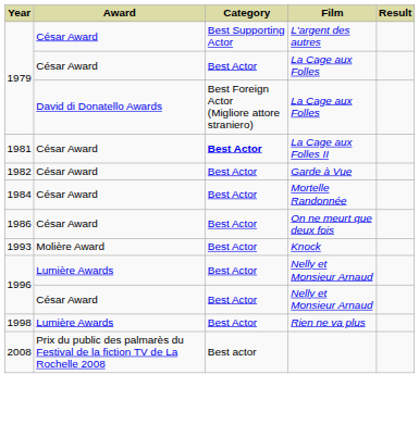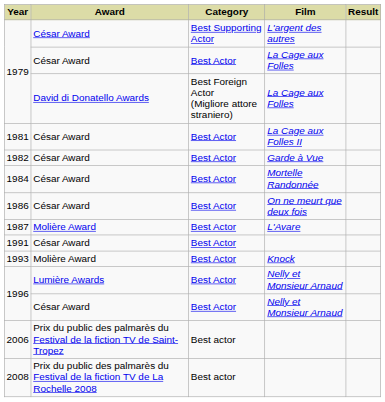 <table class="wikitable centre">
 <tr>
 <th ! align="center" style="background: #DCDCA7;">Year</th>
 <th ! align="center" style="background: #DCDCA7;">Award</th>
 <th ! align="center" style="background: #DCDCA7;">Category</th>
 <th ! align="center" style="background: #DCDCA7;">Film</th>
 <th ! align="center" style="background: #DCDCA7;">Result</th>
 </tr>
 <tr>
 <td rowspan=3>1979</td>
 <td><a href='#'>César Award</a></td>
 <td><a href='#'>Best Supporting Actor</a></td>
 <td><em><a href='#'>L'argent des autres</a></em></td>
 <td></td>
 </tr>
 <tr>
 <td>César Award</td>
 <td><a href='#'>Best Actor</a></td>
 <td><em><a href='#'>La Cage aux Folles</a></em></td>
 <td></td>
 </tr>
 <tr>
 <td><a href='#'>David di Donatello Awards</a></td>
 <td>Best Foreign Actor <br>(Migliore attore straniero)</td>
 <td><em><a href='#'>La Cage aux Folles</a></em></td>
 <td></td>
 </tr>
 <tr>
 <td>1981</td>
 <td>César Award</td>
-<td><strong><a href='#'>Best Actor</a></strong></td>
+<td><a href='#'>Best Actor</a></td>
 <td><em><a href='#'>La Cage aux Folles II</a></em></td>
 <td></td>
 </tr>
 <tr>
 <td>1982</td>
 <td>César Award</td>
 <td><a href='#'>Best Actor</a></td>
 <td><em><a href='#'>Garde à Vue</a></em></td>
 <td></td>
 </tr>
 <tr>
 <td>1984</td>
 <td>César Award</td>
 <td><a href='#'>Best Actor</a></td>
 <td><em><a href='#'>Mortelle Randonnée</a></em></td>
 <td></td>
 </tr>
 <tr>
 <td>1986</td>
 <td>César Award</td>
 <td><a href='#'>Best Actor</a></td>
 <td><em><a href='#'>On ne meurt que deux fois</a></em></td>
 <td></td>
 </tr>
 <tr>
+<td>1987</td>
+<td><a href='#'>Molière Award</a></td>
+<td><a href='#'>Best Actor</a></td>
+<td><em><a href='#'>L'Avare</a></em></td>
+<td></td>
+</tr>
+<tr>
+<td>1991</td>
+<td>César Award</td>
+<td><a href='#'>Best Actor</a></td>
+<td><em></em></td>
+<td></td>
+</tr>
+<tr>
 <td>1993</td>
 <td>Molière Award</td>
 <td><a href='#'>Best Actor</a></td>
 <td><em><a href='#'>Knock</a></em></td>
 <td></td>
 </tr>
 <tr>
 <td rowspan=2>1996</td>
 <td><a href='#'>Lumière Awards</a></td>
 <td><a href='#'>Best Actor</a></td>
 <td><em><a href='#'>Nelly et Monsieur Arnaud</a></em></td>
 <td></td>
 </tr>
 <tr>
 <td>César Award</td>
 <td><a href='#'>Best Actor</a></td>
 <td><em><a href='#'>Nelly et Monsieur Arnaud</a></em></td>
 <td></td>
 </tr>
 <tr>
-<td>1998</td>
-<td><a href='#'>Lumière Awards</a></td>
-<td><a href='#'>Best Actor</a></td>
-<td><em><a href='#'>Rien ne va plus</a></em></td>
+<td>2006</td>
+<td>Prix du public des palmarès du <a href='#'>Festival de la fiction TV de Saint-Tropez</a></td>
+<td>Best actor</td>
+<td><em></em></td>
 <td></td>
 </tr>
 <tr>
 <td>2008</td>
 <td>Prix du public des palmarès du <a href='#'>Festival de la fiction TV de La Rochelle 2008</a></td>
 <td>Best actor</td>
 <td><em></em></td>
 <td></td>
 </tr>
 </table>
